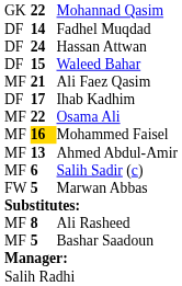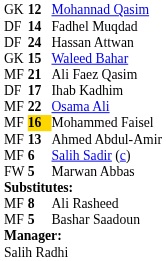 <table style="font-size: 90%" cellspacing="0" cellpadding="0">
 <tr>
 <td colspan="4"></td>
 </tr>
 <tr>
 <th width="25"></th>
 <th width="25"></th>
 </tr>
 <tr>
 <td>GK</td>
-<td><strong>22</strong></td>
+<td><strong>12</strong></td>
 <td> <a href='#'>Mohannad Qasim</a></td>
 </tr>
 <tr>
 <td>DF</td>
 <td><strong>14</strong></td>
 <td> Fadhel Muqdad</td>
 </tr>
 <tr>
 <td>DF</td>
 <td><strong>24</strong></td>
 <td> Hassan Attwan</td>
 </tr>
 <tr>
-<td>DF</td>
+<td>GK</td>
 <td><strong>15</strong></td>
 <td> <a href='#'>Waleed Bahar</a></td>
 </tr>
 <tr>
 <td>MF</td>
 <td><strong>21</strong></td>
 <td> Ali Faez Qasim</td>
 </tr>
 <tr>
 <td>DF</td>
 <td><strong>17</strong></td>
 <td> Ihab Kadhim</td>
 <td></td>
 <td></td>
 </tr>
 <tr>
 <td>MF</td>
 <td><strong>22</strong></td>
 <td> <a href='#'>Osama Ali</a></td>
 <td></td>
 <td></td>
 </tr>
 <tr>
 <td>MF</td>
 <td style="background: gold;"><strong>16</strong></td>
 <td> Mohammed Faisel</td>
 </tr>
 <tr>
 <td>MF</td>
 <td><strong>13</strong></td>
 <td> Ahmed Abdul-Amir</td>
 </tr>
 <tr>
 <td>MF</td>
 <td><strong>6</strong></td>
 <td> <a href='#'>Salih Sadir</a> (<a href='#'>c</a>)</td>
 </tr>
 <tr>
 <td>FW</td>
 <td><strong>5</strong></td>
 <td> Marwan Abbas</td>
 </tr>
 <tr>
 <td colspan=4><strong>Substitutes:</strong></td>
 </tr>
 <tr>
 <td>MF</td>
 <td><strong>8</strong></td>
 <td> Ali Rasheed</td>
 <td></td>
 <td></td>
 </tr>
 <tr>
 <td>MF</td>
 <td><strong>5</strong></td>
 <td> Bashar Saadoun</td>
 <td></td>
 <td></td>
 </tr>
 <tr>
 <td colspan=4><strong>Manager:</strong></td>
 </tr>
 <tr>
 <td colspan="4"> Salih Radhi</td>
 </tr>
 </table>
